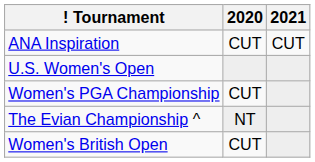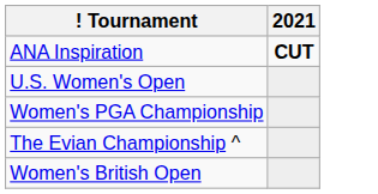 <table class="wikitable" style="font-size:95%;text-align:center;">
 <tr>
 <th>! Tournament</th>
-<th>2020</th>
 <th>2021</th>
 </tr>
 <tr>
 <td align=left><a href='#'>ANA Inspiration</a></td>
-<td>CUT</td>
-<td>CUT</td>
+<td><strong>CUT</strong></td>
 </tr>
 <tr>
 <td align=left><a href='#'>U.S. Women's Open</a></td>
 <td style="background:#eeeeee;"></td>
-<td style="background:#eeeeee;"></td>
 </tr>
 <tr>
 <td align=left><a href='#'>Women's PGA Championship</a></td>
-<td>CUT</td>
 <td style="background:#eeeeee;"></td>
 </tr>
 <tr>
 <td align=left><a href='#'>The Evian Championship</a> ^</td>
-<td style="background:#eeeeee;">NT</td>
 <td style="background:#eeeeee;"></td>
 </tr>
 <tr>
 <td align=left><a href='#'>Women's British Open</a></td>
-<td>CUT</td>
 <td style="background:#eeeeee;"></td>
 </tr>
 </table>
